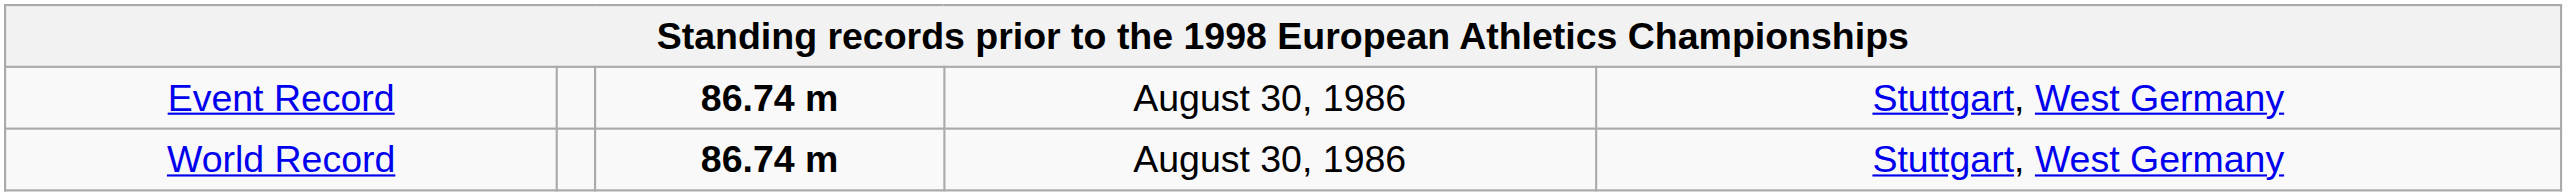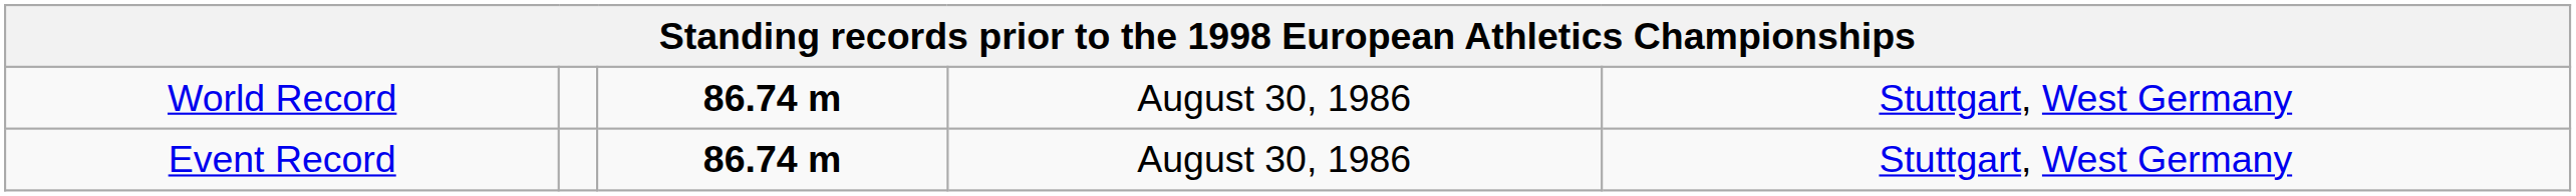 <table class="wikitable" style=" text-align:center; font-size:110%;" width="95%">
 <tr>
 <th colspan="5">Standing records prior to the 1998 European Athletics Championships</th>
+</tr>
+<tr>
+<td><a href='#'>World Record</a></td>
+<td></td>
+<td><strong>86.74 m </strong></td>
+<td>August 30, 1986</td>
+<td> <a href='#'>Stuttgart</a>, <a href='#'>West Germany</a></td>
 </tr>
 <tr>
 <td><a href='#'>Event Record</a></td>
 <td></td>
 <td><strong>86.74 m </strong></td>
 <td>August 30, 1986</td>
 <td> <a href='#'>Stuttgart</a>, <a href='#'>West Germany</a></td>
 </tr>
-<tr>
-<td><a href='#'>World Record</a></td>
-<td></td>
-<td><strong>86.74 m </strong></td>
-<td>August 30, 1986</td>
-<td> <a href='#'>Stuttgart</a>, <a href='#'>West Germany</a></td>
-</tr>
 </table>
